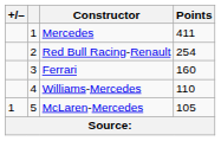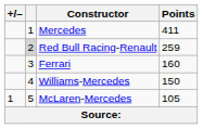 <table class="wikitable" style="font-size: 85%;">
 <tr>
 <th scope="col">+/–</th>
 <th scope="col"></th>
 <th scope="col">Constructor</th>
 <th scope="col">Points</th>
 </tr>
 <tr>
 <td></td>
 <td align="center">1</td>
 <td> <a href='#'>Mercedes</a></td>
 <td>411</td>
 </tr>
 <tr>
 <td></td>
-<td align="center">2</td>
+<td align="center" style="background: lightgrey;">2</td>
 <td> <a href='#'>Red Bull Racing</a>-<a href='#'>Renault</a></td>
-<td>254</td>
+<td>259</td>
 </tr>
 <tr>
 <td></td>
 <td align="center">3</td>
 <td> <a href='#'>Ferrari</a></td>
 <td>160</td>
 </tr>
 <tr>
 <td></td>
 <td align="center">4</td>
 <td> <a href='#'>Williams</a>-<a href='#'>Mercedes</a></td>
-<td>110</td>
+<td>150</td>
 </tr>
 <tr>
 <td> 1</td>
 <td align="center">5</td>
 <td> <a href='#'>McLaren</a>-<a href='#'>Mercedes</a></td>
 <td>105</td>
 </tr>
 <tr>
 <th colspan=4>Source:</th>
 </tr>
 </table>
